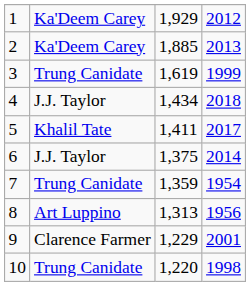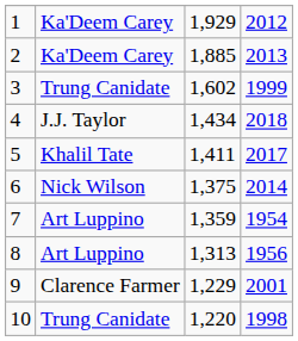 <table class="wikitable">
 <tr>
 </tr>
 <tr>
 <td>1</td>
 <td><a href='#'>Ka'Deem Carey</a></td>
 <td>1,929</td>
 <td><a href='#'>2012</a></td>
 </tr>
 <tr>
 <td>2</td>
 <td><a href='#'>Ka'Deem Carey</a></td>
 <td>1,885</td>
 <td><a href='#'>2013</a></td>
 </tr>
 <tr>
 <td>3</td>
 <td><a href='#'>Trung Canidate</a></td>
-<td>1,619</td>
+<td>1,602</td>
 <td><a href='#'>1999</a></td>
 </tr>
 <tr>
 <td>4</td>
 <td>J.J. Taylor</td>
 <td>1,434</td>
 <td><a href='#'>2018</a></td>
 </tr>
 <tr>
 <td>5</td>
 <td><a href='#'>Khalil Tate</a></td>
 <td>1,411</td>
 <td><a href='#'>2017</a></td>
 </tr>
 <tr>
 <td>6</td>
-<td>J.J. Taylor</td>
+<td><a href='#'>Nick Wilson</a></td>
 <td>1,375</td>
 <td><a href='#'>2014</a></td>
 </tr>
 <tr>
 <td>7</td>
-<td><a href='#'>Trung Canidate</a></td>
+<td><a href='#'>Art Luppino</a></td>
 <td>1,359</td>
 <td><a href='#'>1954</a></td>
 </tr>
 <tr>
 <td>8</td>
 <td><a href='#'>Art Luppino</a></td>
 <td>1,313</td>
 <td><a href='#'>1956</a></td>
 </tr>
 <tr>
 <td>9</td>
 <td>Clarence Farmer</td>
 <td>1,229</td>
 <td><a href='#'>2001</a></td>
 </tr>
 <tr>
 <td>10</td>
 <td><a href='#'>Trung Canidate</a></td>
 <td>1,220</td>
 <td><a href='#'>1998</a></td>
 </tr>
 </table>
